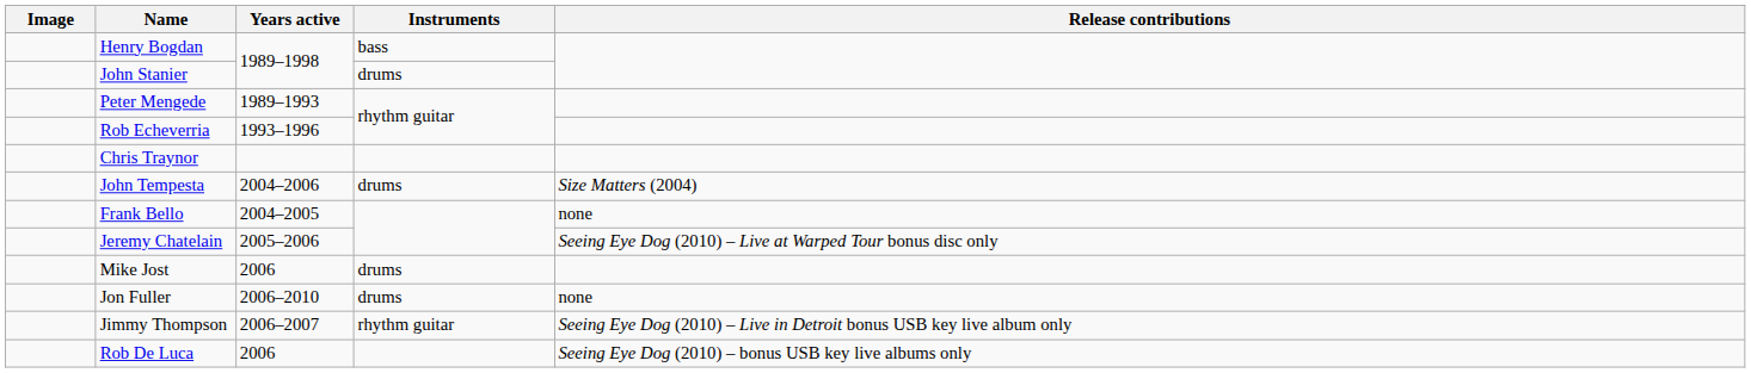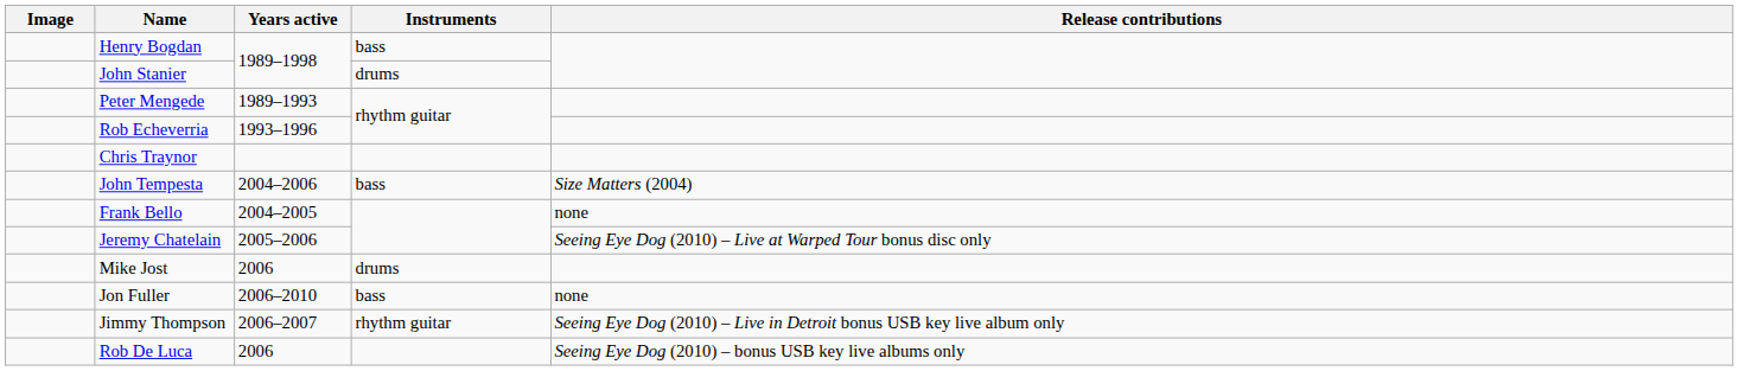 <table class="wikitable" border="1" width=100%>
 <tr>
 <th width="75">Image</th>
 <th width="120">Name</th>
 <th width="100">Years active</th>
 <th width="175">Instruments</th>
 <th>Release contributions</th>
 </tr>
 <tr>
 <td></td>
 <td><a href='#'>Henry Bogdan</a></td>
 <td rowspan="2">1989–1998</td>
 <td>bass</td>
 <td rowspan="2"></td>
 </tr>
 <tr>
 <td></td>
 <td><a href='#'>John Stanier</a></td>
 <td>drums</td>
 </tr>
 <tr>
 <td></td>
 <td><a href='#'>Peter Mengede</a></td>
 <td>1989–1993</td>
 <td rowspan="2">rhythm guitar</td>
 <td></td>
 </tr>
 <tr>
 <td></td>
 <td><a href='#'>Rob Echeverria</a></td>
 <td>1993–1996</td>
 <td></td>
 </tr>
 <tr>
 <td></td>
 <td><a href='#'>Chris Traynor</a></td>
 <td></td>
 <td></td>
 <td></td>
 </tr>
 <tr>
 <td></td>
 <td><a href='#'>John Tempesta</a></td>
 <td>2004–2006</td>
-<td>drums</td>
+<td>bass</td>
 <td><em>Size Matters</em> (2004)</td>
 </tr>
 <tr>
 <td></td>
 <td><a href='#'>Frank Bello</a></td>
 <td>2004–2005 </td>
 <td rowspan="2"></td>
 <td>none</td>
 </tr>
 <tr>
 <td></td>
 <td><a href='#'>Jeremy Chatelain</a></td>
 <td>2005–2006 </td>
 <td><em>Seeing Eye Dog</em> (2010) – <em>Live at Warped Tour</em> bonus disc only</td>
 </tr>
 <tr>
 <td></td>
 <td>Mike Jost</td>
 <td>2006</td>
 <td>drums</td>
 <td></td>
 </tr>
 <tr>
 <td></td>
 <td>Jon Fuller</td>
 <td>2006–2010 </td>
-<td>drums</td>
+<td>bass</td>
 <td>none </td>
 </tr>
 <tr>
 <td></td>
 <td>Jimmy Thompson</td>
 <td>2006–2007</td>
 <td>rhythm guitar</td>
 <td><em>Seeing Eye Dog</em> (2010) – <em>Live in Detroit</em> bonus USB key live album only</td>
 </tr>
 <tr>
 <td></td>
 <td><a href='#'>Rob De Luca</a></td>
 <td>2006 </td>
 <td></td>
 <td><em>Seeing Eye Dog</em> (2010) – bonus USB key live albums only</td>
 </tr>
 </table>
